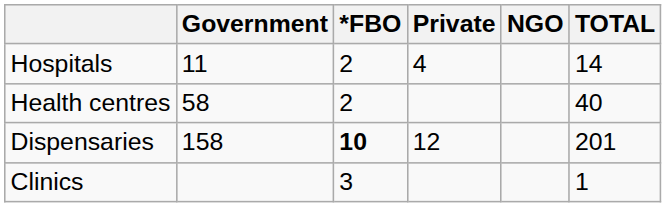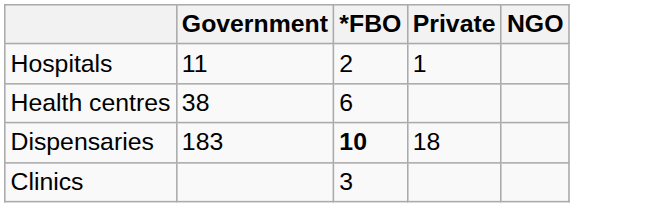 <table class="wikitable">
 <tr>
 <th></th>
 <th>Government</th>
 <th>*FBO</th>
 <th>Private</th>
 <th>NGO</th>
-<th>TOTAL</th>
 </tr>
 <tr>
 <td>Hospitals</td>
 <td>11</td>
 <td>2</td>
-<td>4</td>
+<td>1</td>
 <td></td>
-<td>14</td>
 </tr>
 <tr>
 <td>Health centres</td>
-<td>58</td>
-<td>2</td>
+<td>38</td>
+<td>6</td>
 <td></td>
 <td></td>
-<td>40</td>
 </tr>
 <tr>
 <td>Dispensaries</td>
-<td>158</td>
+<td>183</td>
 <td><strong>10</strong></td>
-<td>12</td>
+<td>18</td>
 <td></td>
-<td>201</td>
 </tr>
 <tr>
 <td>Clinics</td>
 <td></td>
 <td>3</td>
 <td></td>
 <td></td>
-<td>1</td>
 </tr>
 </table>
